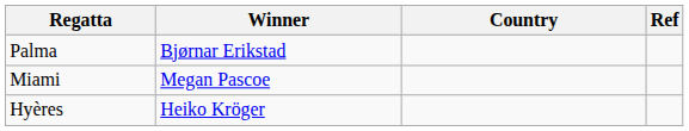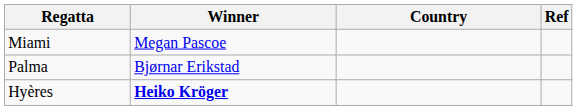 <table class="wikitable">
 <tr>
 <th width=120>Regatta</th>
 <th width=200px>Winner</th>
 <th width=200px>Country</th>
 <th>Ref</th>
 </tr>
 <tr>
+<td>Miami</td>
+<td><a href='#'>Megan Pascoe</a></td>
+<td></td>
+<td></td>
+</tr>
+<tr>
 <td>Palma</td>
 <td><a href='#'>Bjørnar Erikstad</a></td>
 <td></td>
 <td></td>
 </tr>
 <tr>
-<td>Miami</td>
-<td><a href='#'>Megan Pascoe</a></td>
-<td></td>
-<td></td>
-</tr>
-<tr>
 <td>Hyères</td>
-<td><a href='#'>Heiko Kröger</a></td>
+<td><strong><a href='#'>Heiko Kröger</a></strong></td>
 <td></td>
 <td></td>
 </tr>
 </table>
